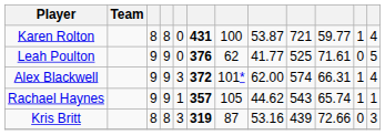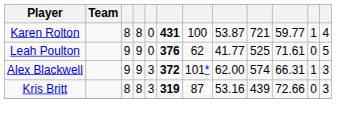 <table class="wikitable sortable" style="text-align:center">
 <tr>
 <th class="unsortable">Player</th>
 <th>Team</th>
 <th></th>
 <th></th>
 <th></th>
 <th></th>
 <th></th>
 <th></th>
 <th></th>
 <th></th>
 <th></th>
 <th></th>
 </tr>
 <tr>
 <td><a href='#'>Karen Rolton</a></td>
 <td style="text-align:left;"></td>
 <td>8</td>
 <td>8</td>
 <td>0</td>
 <td><strong>431</strong></td>
 <td>100</td>
 <td>53.87</td>
 <td>721</td>
 <td>59.77</td>
 <td>1</td>
 <td>4</td>
 </tr>
 <tr>
 <td><a href='#'>Leah Poulton</a></td>
 <td style="text-align:left;"></td>
 <td>9</td>
 <td>9</td>
 <td>0</td>
 <td><strong>376</strong></td>
 <td>62</td>
 <td>41.77</td>
 <td>525</td>
 <td>71.61</td>
 <td>0</td>
 <td>5</td>
 </tr>
 <tr>
 <td><a href='#'>Alex Blackwell</a></td>
 <td style="text-align:left;"></td>
 <td>9</td>
 <td>9</td>
 <td>3</td>
 <td><strong>372</strong></td>
 <td>101<a href='#'>*</a></td>
 <td>62.00</td>
 <td>574</td>
 <td>66.31</td>
 <td>1</td>
-<td>4</td>
-</tr>
-<tr>
-<td><a href='#'>Rachael Haynes</a></td>
-<td style="text-align:left;"></td>
-<td>9</td>
-<td>9</td>
-<td>1</td>
-<td><strong>357</strong></td>
-<td>105</td>
-<td>44.62</td>
-<td>543</td>
-<td>65.74</td>
-<td>1</td>
-<td>1</td>
+<td>3</td>
 </tr>
 <tr>
 <td><a href='#'>Kris Britt</a></td>
 <td style="text-align:left;"></td>
 <td>8</td>
 <td>8</td>
 <td>3</td>
 <td><strong>319</strong></td>
 <td>87</td>
 <td>53.16</td>
 <td>439</td>
 <td>72.66</td>
 <td>0</td>
 <td>3</td>
 </tr>
 <tr>
 </tr>
 </table>
